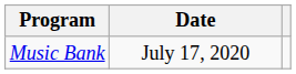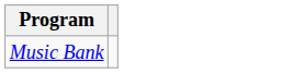 <table class="wikitable" style="text-align:center">
 <tr>
 <th>Program</th>
-<th width="130">Date</th>
 <th></th>
 </tr>
 <tr>
 <td><em><a href='#'>Music Bank</a></em></td>
-<td>July 17, 2020</td>
 <td></td>
 </tr>
 </table>
